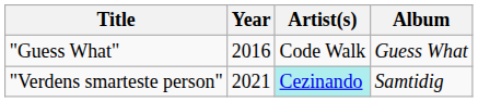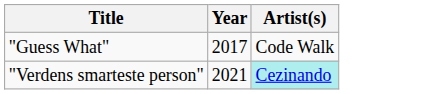 <table class="wikitable">
 <tr>
 <th>Title</th>
 <th>Year</th>
 <th>Artist(s)</th>
-<th>Album</th>
 </tr>
 <tr>
 <td>"Guess What"</td>
-<td>2016</td>
+<td>2017</td>
 <td>Code Walk</td>
-<td><em>Guess What</em></td>
 </tr>
 <tr>
 <td>"Verdens smarteste person"</td>
 <td>2021</td>
 <td style="background: paleturquoise;"><a href='#'>Cezinando</a></td>
-<td><em>Samtidig</em></td>
 </tr>
 </table>
